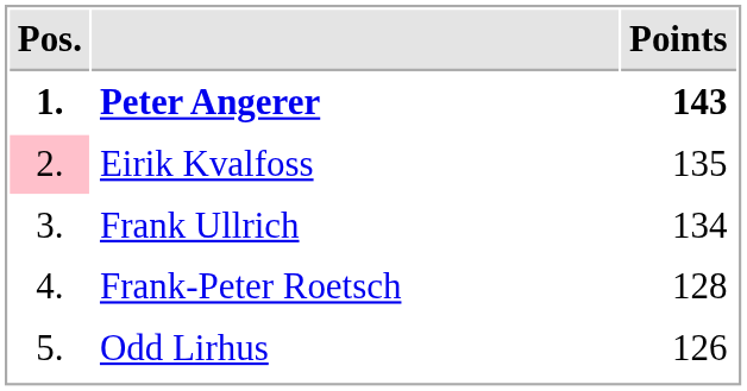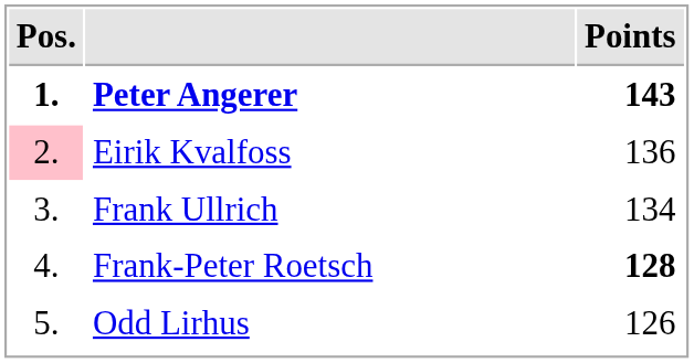 <table cellspacing="1" cellpadding="3" style="border:1px solid #AAAAAA;font-size:90%">
 <tr bgcolor="#E4E4E4">
 <th style="border-bottom:1px solid #AAAAAA" width=10>Pos.</th>
 <th style="border-bottom:1px solid #AAAAAA" width=200></th>
 <th style="border-bottom:1px solid #AAAAAA" width=20>Points</th>
 </tr>
 <tr>
 <td align="center"><strong>1.</strong></td>
 <td> <strong><a href='#'>Peter Angerer</a></strong></td>
 <td align="right"><strong>143</strong></td>
 </tr>
 <tr>
 <td align="center" style="background: pink;">2.</td>
 <td> <a href='#'>Eirik Kvalfoss</a></td>
-<td align="right">135</td>
+<td align="right">136</td>
 </tr>
 <tr>
 <td align="center">3.</td>
 <td> <a href='#'>Frank Ullrich</a></td>
 <td align="right">134</td>
 </tr>
 <tr>
 <td align="center">4.</td>
 <td> <a href='#'>Frank-Peter Roetsch</a></td>
-<td align="right">128</td>
+<td align="right"><strong>128</strong></td>
 </tr>
 <tr>
 <td align="center">5.</td>
 <td> <a href='#'>Odd Lirhus</a></td>
 <td align="right">126</td>
 </tr>
 <tr>
 </tr>
 </table>
